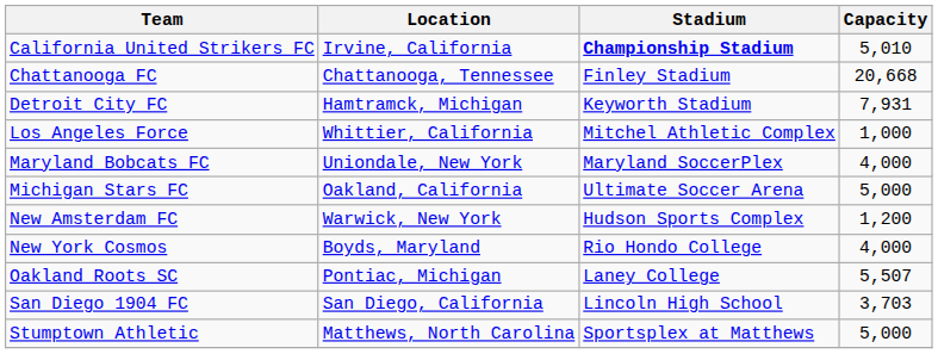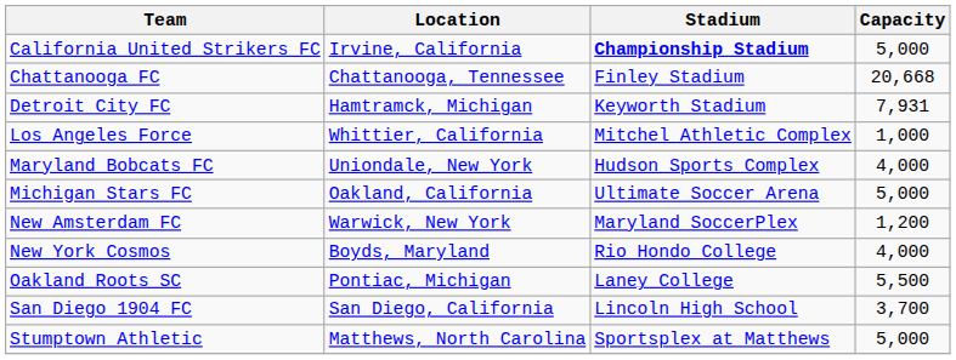 <table class="wikitable sortable">
 <tr>
 <th>Team</th>
 <th>Location</th>
 <th>Stadium</th>
 <th>Capacity</th>
 </tr>
 <tr>
 <td><a href='#'>California United Strikers FC</a></td>
 <td><a href='#'>Irvine, California</a></td>
 <td><strong><a href='#'>Championship Stadium</a></strong></td>
-<td style="text-align:center">5,010</td>
+<td style="text-align:center">5,000</td>
 </tr>
 <tr>
 <td><a href='#'>Chattanooga FC</a></td>
 <td><a href='#'>Chattanooga, Tennessee</a></td>
 <td><a href='#'>Finley Stadium</a></td>
 <td style="text-align:center">20,668</td>
 </tr>
 <tr>
 <td><a href='#'>Detroit City FC</a></td>
 <td><a href='#'>Hamtramck, Michigan</a></td>
 <td><a href='#'>Keyworth Stadium</a></td>
 <td style="text-align:center">7,931</td>
 </tr>
 <tr>
 <td><a href='#'>Los Angeles Force</a></td>
 <td><a href='#'>Whittier, California</a></td>
 <td><a href='#'>Mitchel Athletic Complex</a></td>
 <td style="text-align:center">1,000</td>
 </tr>
 <tr>
 <td><a href='#'>Maryland Bobcats FC</a></td>
 <td><a href='#'>Uniondale, New York</a></td>
-<td><a href='#'>Maryland SoccerPlex</a></td>
+<td><a href='#'>Hudson Sports Complex</a></td>
 <td style="text-align:center">4,000</td>
 </tr>
 <tr>
 <td><a href='#'>Michigan Stars FC</a></td>
 <td><a href='#'>Oakland, California</a></td>
 <td><a href='#'>Ultimate Soccer Arena</a></td>
 <td style="text-align:center">5,000</td>
 </tr>
 <tr>
 <td><a href='#'>New Amsterdam FC</a></td>
 <td><a href='#'>Warwick, New York</a></td>
-<td><a href='#'>Hudson Sports Complex</a></td>
+<td><a href='#'>Maryland SoccerPlex</a></td>
 <td style="text-align:center">1,200</td>
 </tr>
 <tr>
 <td><a href='#'>New York Cosmos</a></td>
 <td><a href='#'>Boyds, Maryland</a></td>
 <td><a href='#'>Rio Hondo College</a></td>
 <td style="text-align:center">4,000</td>
 </tr>
 <tr>
 <td><a href='#'>Oakland Roots SC</a></td>
 <td><a href='#'>Pontiac, Michigan</a></td>
 <td><a href='#'>Laney College</a></td>
-<td style="text-align:center">5,507</td>
+<td style="text-align:center">5,500</td>
 </tr>
 <tr>
 <td><a href='#'>San Diego 1904 FC</a></td>
 <td><a href='#'>San Diego, California</a></td>
 <td><a href='#'>Lincoln High School</a></td>
-<td style="text-align:center">3,703</td>
+<td style="text-align:center">3,700</td>
 </tr>
 <tr>
 <td><a href='#'>Stumptown Athletic</a></td>
 <td><a href='#'>Matthews, North Carolina</a></td>
 <td><a href='#'>Sportsplex at Matthews</a></td>
 <td style="text-align:center">5,000</td>
 </tr>
 <tr>
 </tr>
 </table>
